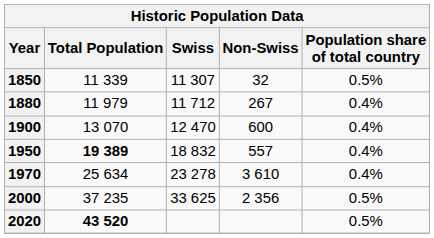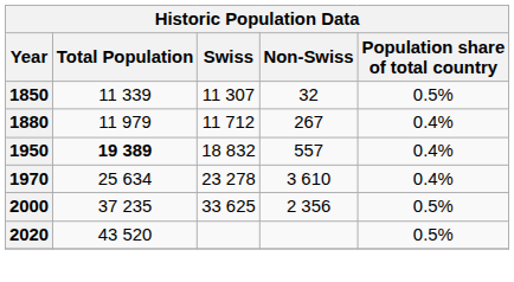 <table class="wikitable collapsible">
 <tr>
 <th colspan="5">Historic Population Data</th>
 </tr>
 <tr>
 <th>Year</th>
 <th>Total Population</th>
 <th>Swiss</th>
 <th>Non-Swiss</th>
 <th>Population share <br>of total country</th>
 </tr>
 <tr>
 <th scope="row">1850</th>
 <td rowspan="1" align="center">11 339</td>
 <td rowspan="1" align="center">11 307</td>
 <td rowspan="1" align="center">32</td>
 <td align="center">0.5%</td>
 </tr>
 <tr>
 <th>1880</th>
 <td rowspan="1" align="center">11 979</td>
 <td rowspan="1" align="center">11 712</td>
 <td rowspan="1" align="center">267</td>
 <td align="center"align="center">0.4%</td>
 </tr>
 <tr>
-<th scope="row">1900</th>
-<td rowspan="1" align="center">13 070</td>
-<td rowspan="1" align="center">12 470</td>
-<td rowspan="1" align="center">600</td>
-<td align="center">0.4%</td>
-</tr>
-<tr>
 <th scope="row">1950</th>
 <td rowspan="1" align="center"><strong>19 389</strong></td>
 <td rowspan="1" align="center">18 832</td>
 <td rowspan="1" align="center">557</td>
 <td align="center">0.4%</td>
 </tr>
 <tr>
 <th scope="row">1970</th>
 <td rowspan="1" align="center">25 634</td>
 <td align="center">23 278</td>
 <td rowspan="1" align="center">3 610</td>
 <td align="center">0.4%</td>
 </tr>
 <tr>
 <th>2000</th>
 <td align="center">37 235</td>
 <td align="center">33 625</td>
 <td rowspan="1" align="center">2 356</td>
 <td align="center">0.5%</td>
 </tr>
 <tr>
 <th scope="row">2020</th>
-<td align="center"><strong>43 520</strong></td>
+<td align="center">43 520</td>
 <td align="center"></td>
 <td align="center"></td>
 <td align="center">0.5%</td>
 </tr>
 <tr>
 </tr>
 </table>
